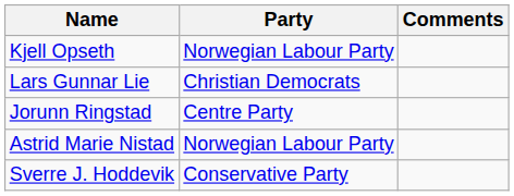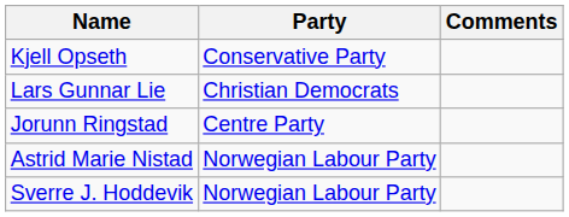 <table class="wikitable">
 <tr>
 <th>Name</th>
 <th>Party</th>
 <th>Comments</th>
 </tr>
 <tr>
 <td><a href='#'>Kjell Opseth</a></td>
-<td><a href='#'>Norwegian Labour Party</a></td>
+<td><a href='#'>Conservative Party</a></td>
 <td></td>
 </tr>
 <tr>
 <td><a href='#'>Lars Gunnar Lie</a></td>
 <td><a href='#'>Christian Democrats</a></td>
 <td></td>
 </tr>
 <tr>
 <td><a href='#'>Jorunn Ringstad</a></td>
 <td><a href='#'>Centre Party</a></td>
 <td></td>
 </tr>
 <tr>
 <td><a href='#'>Astrid Marie Nistad</a></td>
 <td><a href='#'>Norwegian Labour Party</a></td>
 <td></td>
 </tr>
 <tr>
 <td><a href='#'>Sverre J. Hoddevik</a></td>
-<td><a href='#'>Conservative Party</a></td>
+<td><a href='#'>Norwegian Labour Party</a></td>
 <td></td>
 </tr>
 </table>
